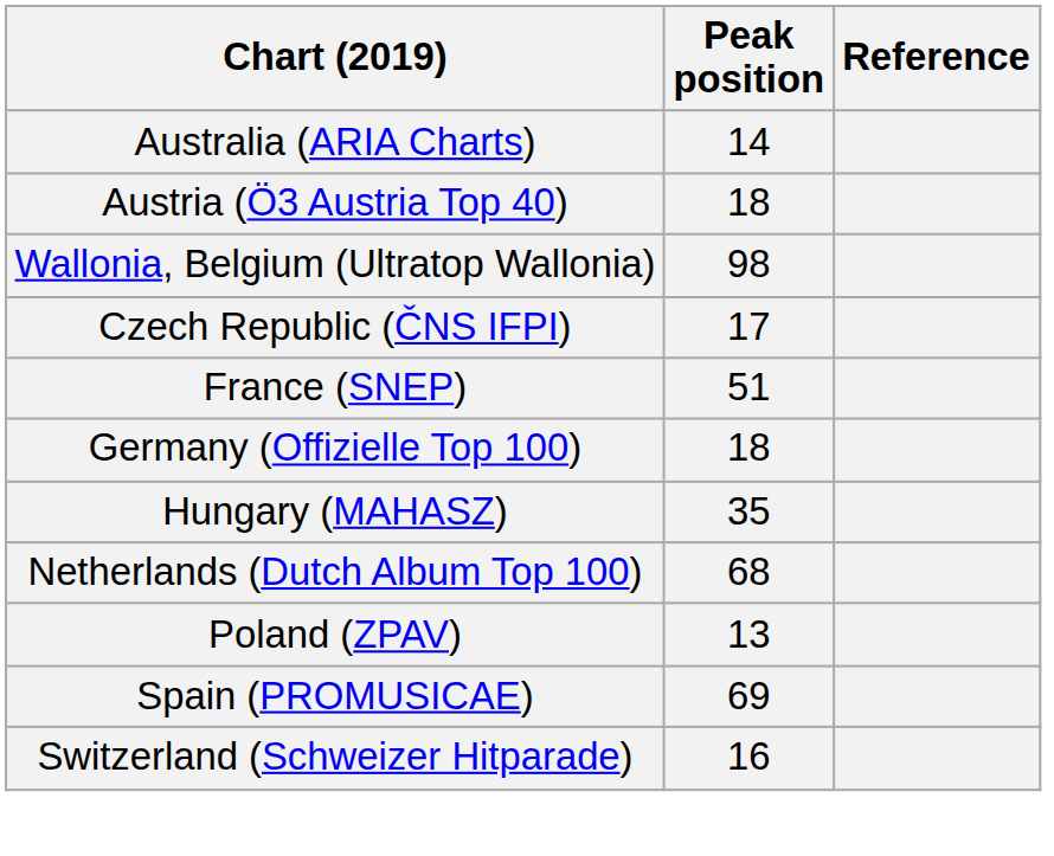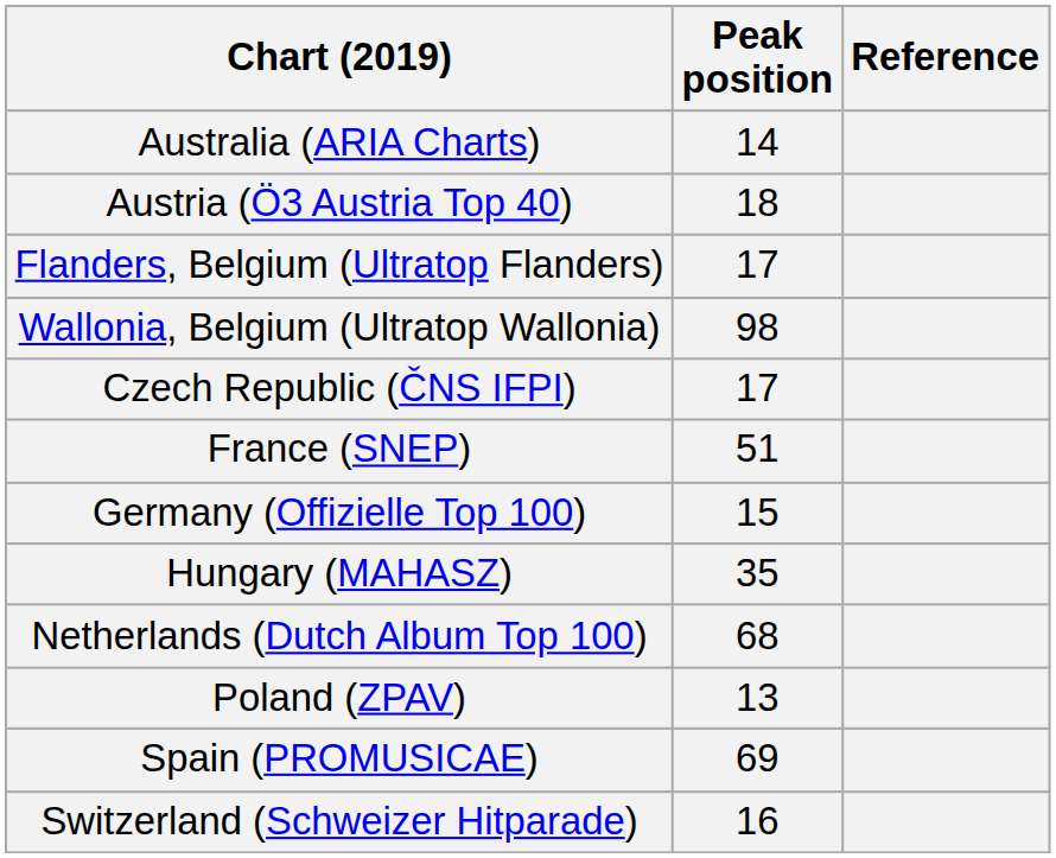 <table class="wikitable sortable plainrowheaders" style="background: #F2F2F2; color: black; text-align:center">
 <tr>
 <th scope="col">Chart (2019)</th>
 <th scope="col">Peak<br>position</th>
 <th>Reference</th>
 </tr>
 <tr>
 <td>Australia (<a href='#'>ARIA Charts</a>)</td>
 <td>14</td>
 <td></td>
 </tr>
 <tr>
 <td>Austria (<a href='#'>Ö3 Austria Top 40</a>)</td>
 <td>18</td>
+<td></td>
+</tr>
+<tr>
+<td><a href='#'>Flanders</a>, Belgium (<a href='#'>Ultratop</a> Flanders)</td>
+<td>17</td>
 <td></td>
 </tr>
 <tr>
 <td><a href='#'>Wallonia</a>, Belgium (Ultratop Wallonia)</td>
 <td>98</td>
 <td></td>
 </tr>
 <tr>
 <td>Czech Republic (<a href='#'>ČNS IFPI</a>)</td>
 <td>17</td>
 <td></td>
 </tr>
 <tr>
 <td>France (<a href='#'>SNEP</a>)</td>
 <td>51</td>
 <td></td>
 </tr>
 <tr>
 <td>Germany (<a href='#'>Offizielle Top 100</a>)</td>
-<td>18</td>
+<td>15</td>
 <td></td>
 </tr>
 <tr>
 <td>Hungary (<a href='#'>MAHASZ</a>)</td>
 <td>35</td>
 <td></td>
 </tr>
 <tr>
 <td>Netherlands (<a href='#'>Dutch Album Top 100</a>)</td>
 <td>68</td>
 <td></td>
 </tr>
 <tr>
 <td>Poland (<a href='#'>ZPAV</a>)</td>
 <td>13</td>
 <td></td>
 </tr>
 <tr>
 <td>Spain (<a href='#'>PROMUSICAE</a>)</td>
 <td>69</td>
 <td></td>
 </tr>
 <tr>
 <td>Switzerland (<a href='#'>Schweizer Hitparade</a>)</td>
 <td>16</td>
 <td></td>
 </tr>
 </table>
